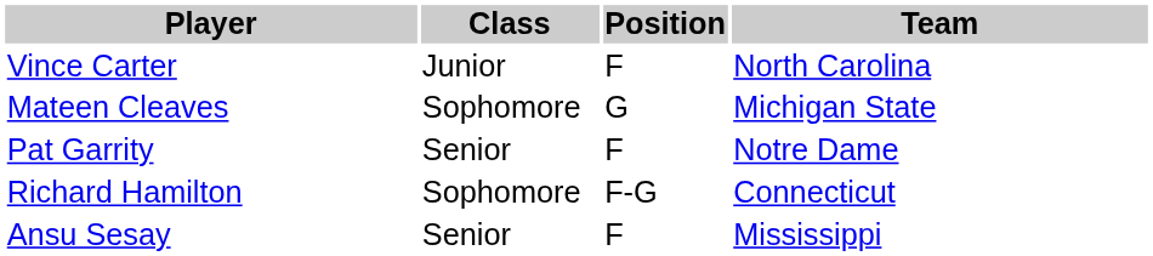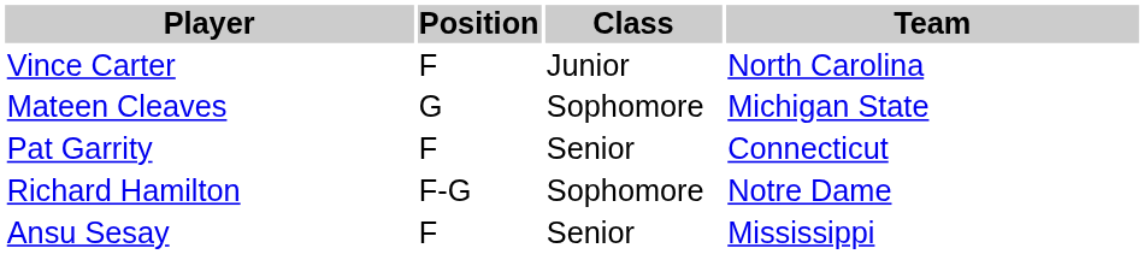 <table style="width:600px" "border:'1' 'solid' 'gray'">
 <tr>
 <th bgcolor="#CCCCCC" style="width:40%">Player</th>
+<th bgcolor="#CCCCCC" style="width:4%">Position</th>
 <th bgcolor="#CCCCCC" style="width:16%">Class</th>
-<th bgcolor="#CCCCCC" style="width:4%">Position</th>
 <th bgcolor="#CCCCCC" style="width:40%">Team</th>
 </tr>
 <tr>
 <td><a href='#'>Vince Carter</a></td>
+<td>F</td>
 <td>Junior</td>
-<td>F</td>
 <td><a href='#'>North Carolina</a></td>
 </tr>
 <tr>
 <td><a href='#'>Mateen Cleaves</a></td>
+<td>G</td>
 <td>Sophomore</td>
-<td>G</td>
 <td><a href='#'>Michigan State</a></td>
 </tr>
 <tr>
 <td><a href='#'>Pat Garrity</a></td>
+<td>F</td>
 <td>Senior</td>
-<td>F</td>
+<td><a href='#'>Connecticut</a></td>
+</tr>
+<tr>
+<td><a href='#'>Richard Hamilton</a></td>
+<td>F-G</td>
+<td>Sophomore</td>
 <td><a href='#'>Notre Dame</a></td>
 </tr>
 <tr>
-<td><a href='#'>Richard Hamilton</a></td>
-<td>Sophomore</td>
-<td>F-G</td>
-<td><a href='#'>Connecticut</a></td>
-</tr>
-<tr>
 <td><a href='#'>Ansu Sesay</a></td>
+<td>F</td>
 <td>Senior</td>
-<td>F</td>
 <td><a href='#'>Mississippi</a></td>
 </tr>
 </table>
